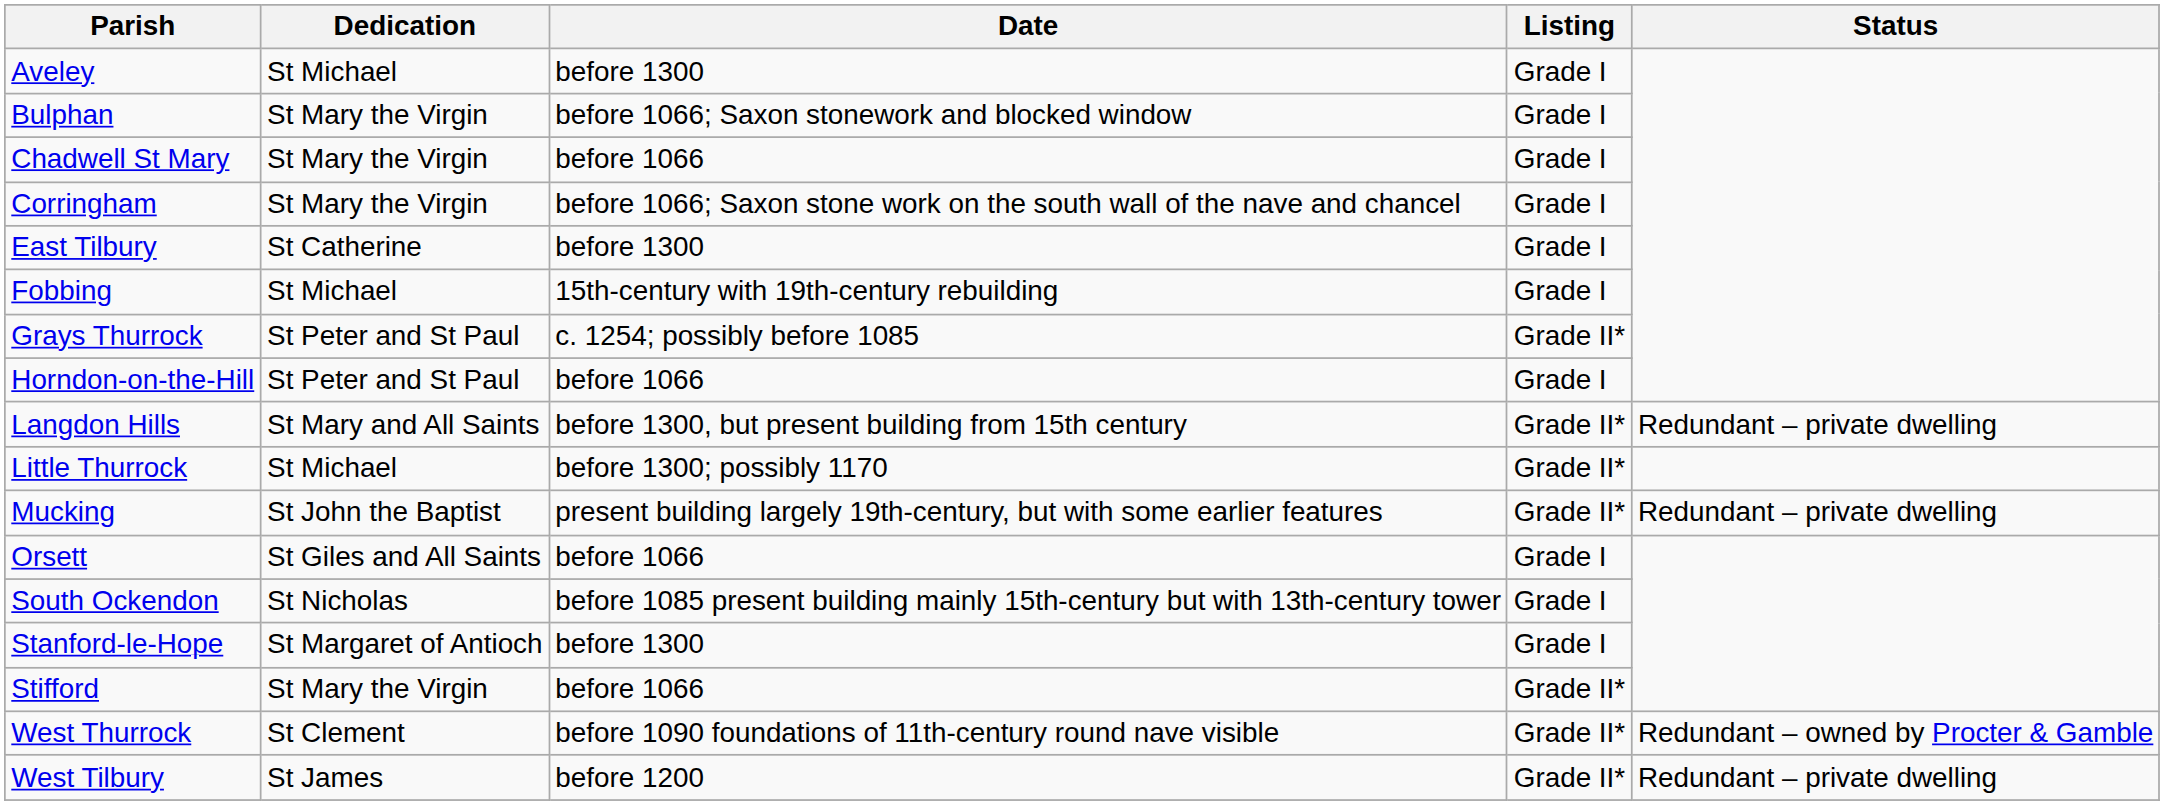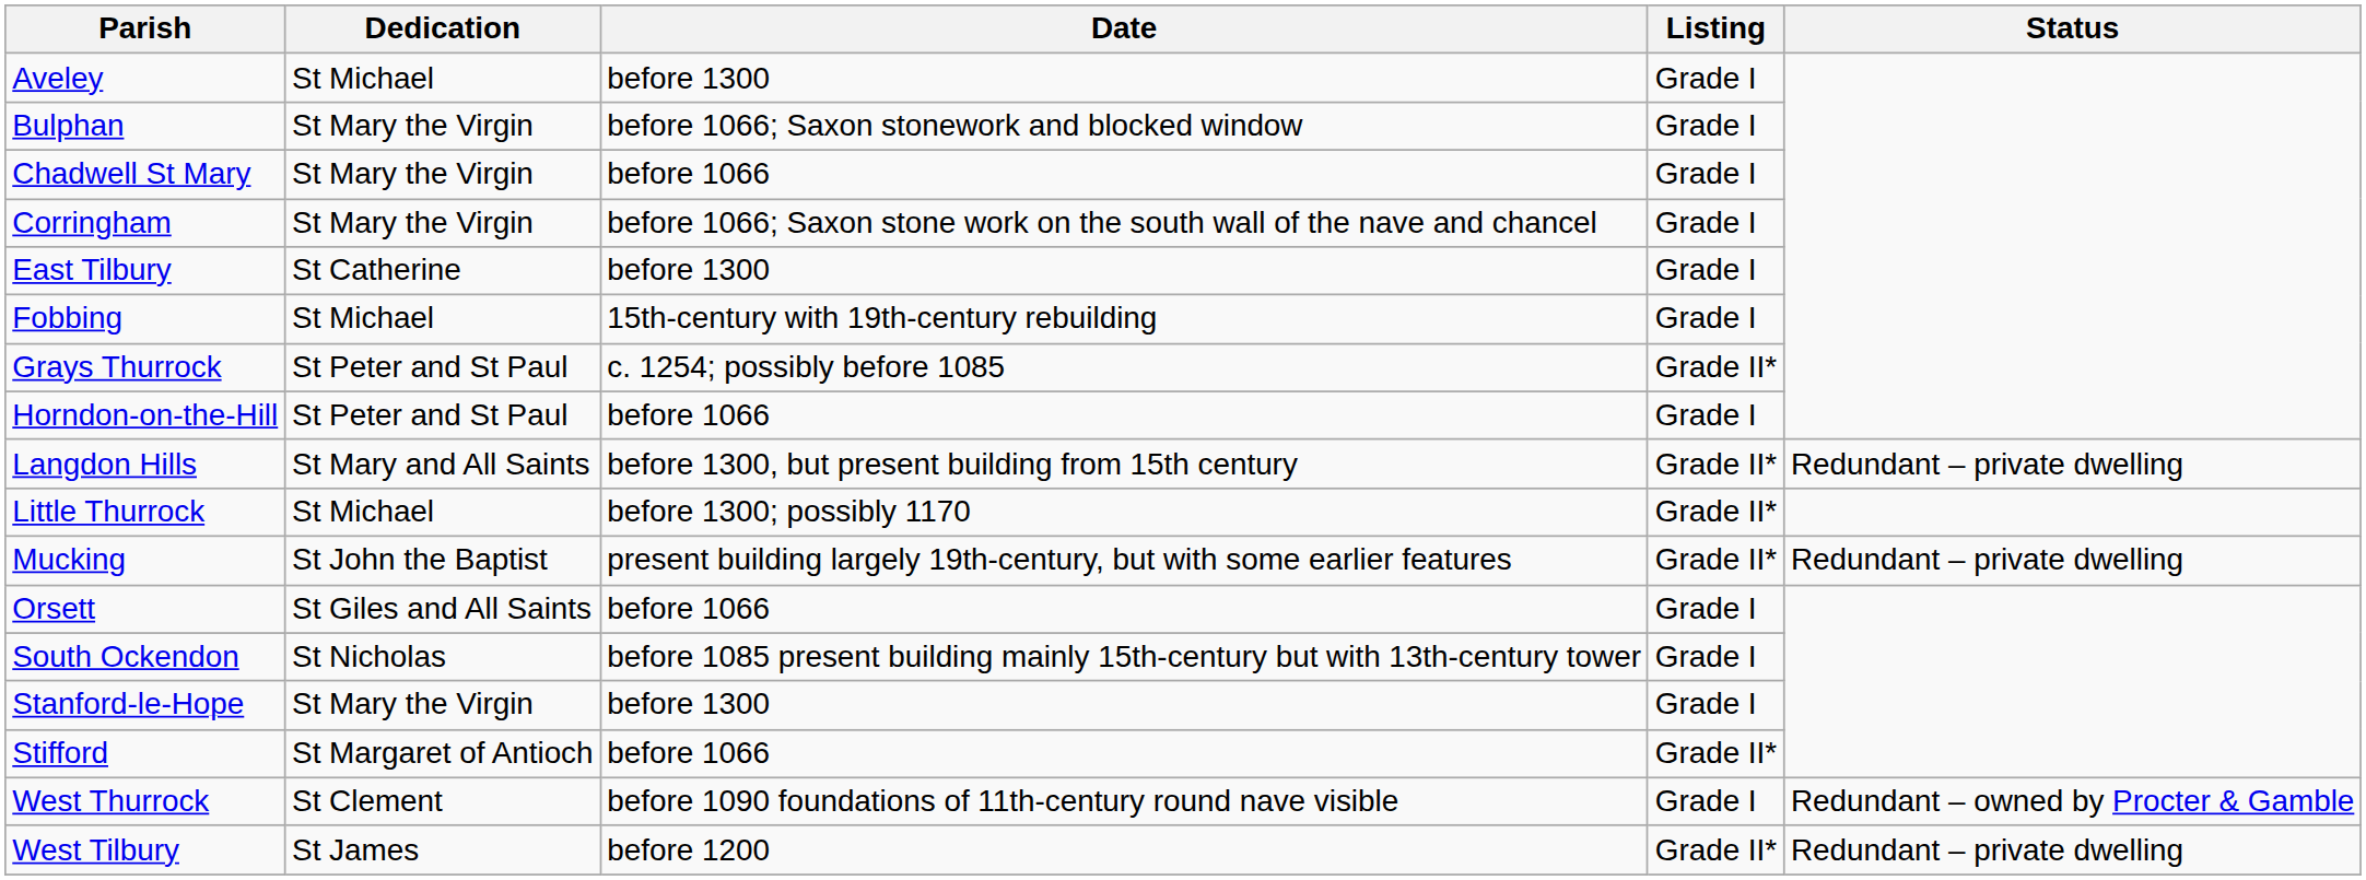 <table class="wikitable">
 <tr>
 <th>Parish</th>
 <th>Dedication</th>
 <th>Date</th>
 <th>Listing</th>
 <th>Status</th>
 </tr>
 <tr>
 <td><a href='#'>Aveley</a></td>
 <td>St Michael</td>
 <td>before 1300</td>
 <td>Grade I</td>
 </tr>
 <tr>
 <td><a href='#'>Bulphan</a></td>
 <td>St Mary the Virgin</td>
 <td>before 1066; Saxon stonework and blocked window </td>
 <td>Grade I</td>
 </tr>
 <tr>
 <td><a href='#'>Chadwell St Mary</a></td>
 <td>St Mary the Virgin</td>
 <td>before 1066 </td>
 <td>Grade I</td>
 </tr>
 <tr>
 <td><a href='#'>Corringham</a></td>
 <td>St Mary the Virgin</td>
 <td>before 1066; Saxon stone work on the south wall of the nave and chancel</td>
 <td>Grade I</td>
 </tr>
 <tr>
 <td><a href='#'>East Tilbury</a></td>
 <td>St Catherine</td>
 <td>before 1300 </td>
 <td>Grade I</td>
 </tr>
 <tr>
 <td><a href='#'>Fobbing</a></td>
 <td>St Michael</td>
 <td>15th-century with 19th-century rebuilding</td>
 <td>Grade I</td>
 </tr>
 <tr>
 <td><a href='#'>Grays Thurrock</a></td>
 <td>St Peter and St Paul</td>
 <td>c. 1254; possibly before 1085</td>
 <td>Grade II*</td>
 </tr>
 <tr>
 <td><a href='#'>Horndon-on-the-Hill</a></td>
 <td>St Peter and St Paul</td>
 <td>before 1066 </td>
 <td>Grade I</td>
 </tr>
 <tr>
 <td><a href='#'>Langdon Hills</a></td>
 <td>St Mary and All Saints</td>
 <td>before 1300, but present building from 15th century</td>
 <td>Grade II*</td>
 <td>Redundant – private dwelling</td>
 </tr>
 <tr>
 <td><a href='#'>Little Thurrock</a></td>
 <td>St Michael</td>
 <td>before 1300; possibly 1170</td>
 <td>Grade II*</td>
 </tr>
 <tr>
 <td><a href='#'>Mucking</a></td>
 <td>St John the Baptist</td>
 <td>present building largely 19th-century, but with some earlier features</td>
 <td>Grade II*</td>
 <td>Redundant – private dwelling</td>
 </tr>
 <tr>
 <td><a href='#'>Orsett</a></td>
 <td>St Giles and All Saints</td>
 <td>before 1066 </td>
 <td>Grade I</td>
 </tr>
 <tr>
 <td><a href='#'>South Ockendon</a></td>
 <td>St Nicholas</td>
 <td>before 1085 present building mainly 15th-century but with 13th-century tower</td>
 <td>Grade I</td>
 </tr>
 <tr>
 <td><a href='#'>Stanford-le-Hope</a></td>
-<td>St Margaret of Antioch</td>
+<td>St Mary the Virgin</td>
 <td>before 1300 </td>
 <td>Grade I</td>
 </tr>
 <tr>
 <td><a href='#'>Stifford</a></td>
-<td>St Mary the Virgin</td>
+<td>St Margaret of Antioch</td>
 <td>before 1066 </td>
 <td>Grade II*</td>
 </tr>
 <tr>
 <td><a href='#'>West Thurrock</a></td>
 <td>St Clement</td>
 <td>before 1090  foundations of 11th-century round nave visible </td>
-<td>Grade II*</td>
+<td>Grade I</td>
 <td>Redundant – owned by <a href='#'>Procter & Gamble</a></td>
 </tr>
 <tr>
 <td><a href='#'>West Tilbury</a></td>
 <td>St James</td>
 <td>before 1200 </td>
 <td>Grade II*</td>
 <td>Redundant – private dwelling</td>
 </tr>
 </table>
